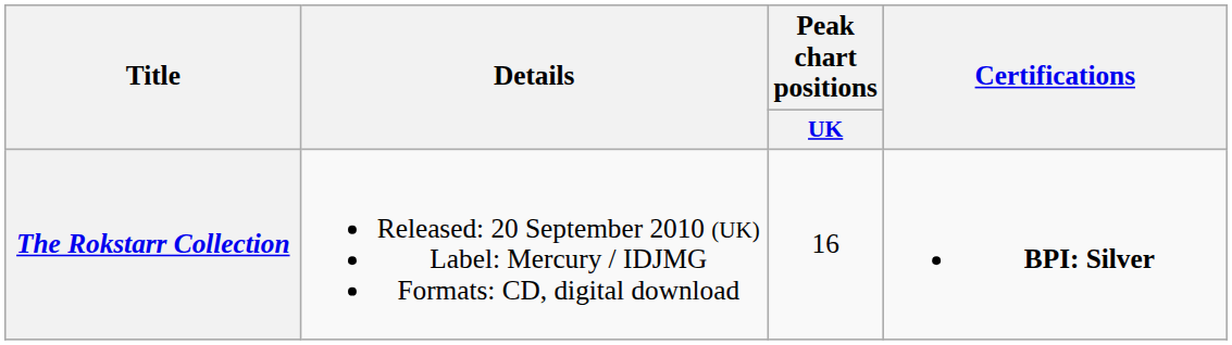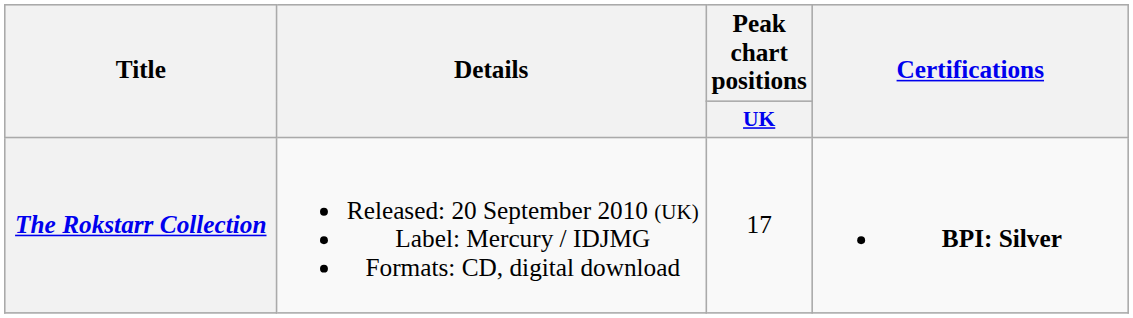 <table class="wikitable plainrowheaders" style="text-align:center;">
 <tr>
 <th scope="col" rowspan="2" style="width:10.3em;">Title</th>
 <th scope="col" rowspan="2" style="width:16.5em;">Details</th>
 <th scope="col" colspan="1">Peak chart positions</th>
 <th scope="col" rowspan="2" style="width:12em;"><a href='#'>Certifications</a></th>
 </tr>
 <tr>
 <th scope="col" style="width:3em;font-size:85%;"><a href='#'>UK</a><br></th>
 </tr>
 <tr>
 <th scope="row"><em><a href='#'>The Rokstarr Collection</a></em></th>
 <td><br><ul><li>Released: 20 September 2010 <small>(UK)</small></li><li>Label: Mercury / IDJMG</li><li>Formats: CD, digital download</li></ul></td>
-<td>16</td>
+<td>17</td>
 <td><strong><br><ul><li>BPI: Silver</li></ul></strong></td>
 </tr>
 </table>
